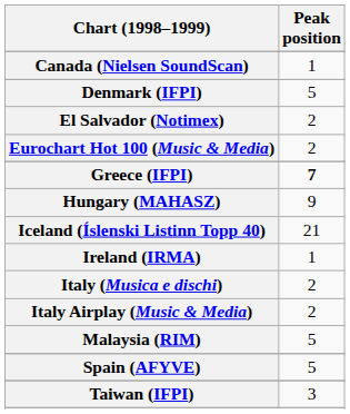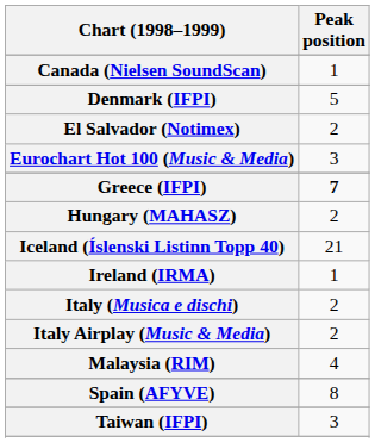 <table class="wikitable sortable plainrowheaders" style="text-align:center">
 <tr>
 <th>Chart (1998–1999)</th>
 <th>Peak<br>position</th>
 </tr>
 <tr>
 </tr>
 <tr>
 </tr>
 <tr>
 </tr>
 <tr>
 </tr>
 <tr>
 <th scope="row">Canada (<a href='#'>Nielsen SoundScan</a>)</th>
 <td>1</td>
 </tr>
 <tr>
 </tr>
 <tr>
 </tr>
 <tr>
 </tr>
 <tr>
 <th scope="row">Denmark (<a href='#'>IFPI</a>)</th>
 <td>5</td>
 </tr>
 <tr>
 <th scope="row">El Salvador (<a href='#'>Notimex</a>)</th>
 <td style="text-align:center;">2</td>
 </tr>
 <tr>
 <th scope="row"><a href='#'>Eurochart Hot 100</a> (<em><a href='#'>Music & Media</a></em>)</th>
-<td>2</td>
+<td>3</td>
 </tr>
 <tr>
 </tr>
 <tr>
 </tr>
 <tr>
 </tr>
 <tr>
 <th scope="row">Greece (<a href='#'>IFPI</a>)</th>
 <td><strong>7</strong></td>
 </tr>
 <tr>
 <th scope="row">Hungary (<a href='#'>MAHASZ</a>)</th>
-<td>9</td>
+<td>2</td>
 </tr>
 <tr>
 <th scope="row">Iceland (<a href='#'>Íslenski Listinn Topp 40</a>)</th>
 <td>21</td>
 </tr>
 <tr>
 <th scope="row">Ireland (<a href='#'>IRMA</a>)</th>
 <td>1</td>
 </tr>
 <tr>
 <th scope="row">Italy (<em><a href='#'>Musica e dischi</a></em>)</th>
 <td>2</td>
 </tr>
 <tr>
 <th scope="row">Italy Airplay (<em><a href='#'>Music & Media</a></em>)</th>
 <td>2</td>
 </tr>
 <tr>
 <th scope="row">Malaysia (<a href='#'>RIM</a>)</th>
-<td>5</td>
+<td>4</td>
 </tr>
 <tr>
 </tr>
 <tr>
 </tr>
 <tr>
 </tr>
 <tr>
 </tr>
 <tr>
 </tr>
 <tr>
 <th scope="row">Spain (<a href='#'>AFYVE</a>)</th>
-<td>5</td>
+<td>8</td>
 </tr>
 <tr>
 </tr>
 <tr>
 </tr>
 <tr>
 <th scope="row">Taiwan (<a href='#'>IFPI</a>)</th>
 <td>3</td>
 </tr>
 <tr>
 </tr>
 <tr>
 </tr>
 </table>
